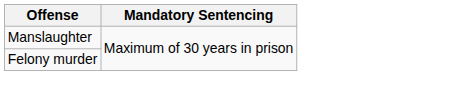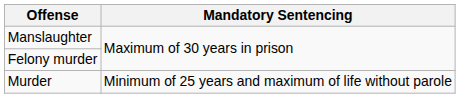 <table class="wikitable">
 <tr>
 <th>Offense</th>
 <th>Mandatory Sentencing</th>
 </tr>
 <tr>
 <td>Manslaughter</td>
 <td rowspan="2">Maximum of 30 years in prison</td>
 </tr>
 <tr>
 <td>Felony murder</td>
 </tr>
+<tr>
+<td>Murder</td>
+<td>Minimum of 25 years and maximum of life without parole</td>
+</tr>
 </table>
